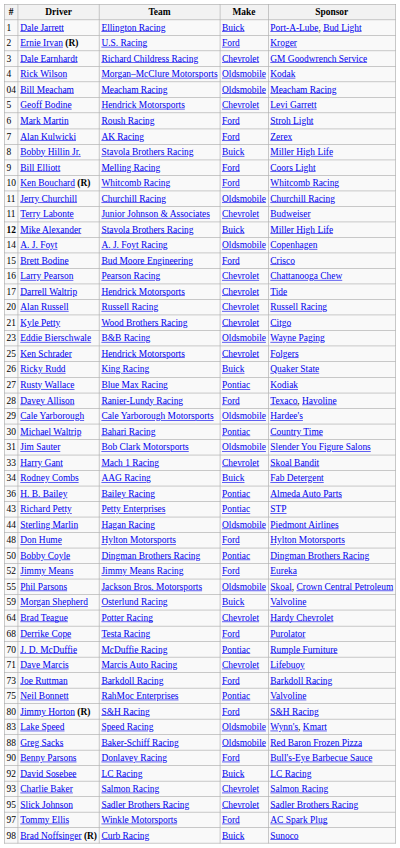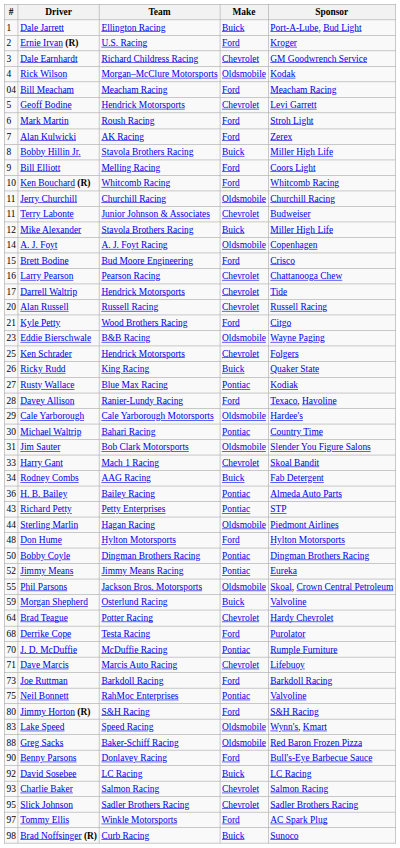 <table class="wikitable" style="font-size:95%">
 <tr>
 <th>#</th>
 <th>Driver</th>
 <th>Team</th>
 <th>Make</th>
 <th>Sponsor</th>
 </tr>
 <tr>
 <td>1</td>
 <td><a href='#'>Dale Jarrett</a></td>
 <td><a href='#'>Ellington Racing</a></td>
 <td><a href='#'>Buick</a></td>
 <td><a href='#'>Port-A-Lube</a>, <a href='#'>Bud Light</a></td>
 </tr>
 <tr>
 <td>2</td>
 <td><a href='#'>Ernie Irvan</a> <strong>(R)</strong></td>
 <td><a href='#'>U.S. Racing</a></td>
 <td><a href='#'>Ford</a></td>
 <td><a href='#'>Kroger</a></td>
 </tr>
 <tr>
 <td>3</td>
 <td><a href='#'>Dale Earnhardt</a></td>
 <td><a href='#'>Richard Childress Racing</a></td>
 <td><a href='#'>Chevrolet</a></td>
 <td><a href='#'>GM Goodwrench Service</a></td>
 </tr>
 <tr>
 <td>4</td>
 <td><a href='#'>Rick Wilson</a></td>
 <td><a href='#'>Morgan–McClure Motorsports</a></td>
 <td><a href='#'>Oldsmobile</a></td>
 <td><a href='#'>Kodak</a></td>
 </tr>
 <tr>
 <td>04</td>
 <td><a href='#'>Bill Meacham</a></td>
 <td><a href='#'>Meacham Racing</a></td>
-<td><a href='#'>Oldsmobile</a></td>
+<td><a href='#'>Ford</a></td>
 <td><a href='#'>Meacham Racing</a></td>
 </tr>
 <tr>
 <td>5</td>
 <td><a href='#'>Geoff Bodine</a></td>
 <td><a href='#'>Hendrick Motorsports</a></td>
 <td><a href='#'>Chevrolet</a></td>
 <td><a href='#'>Levi Garrett</a></td>
 </tr>
 <tr>
 <td>6</td>
 <td><a href='#'>Mark Martin</a></td>
 <td><a href='#'>Roush Racing</a></td>
 <td><a href='#'>Ford</a></td>
 <td><a href='#'>Stroh Light</a></td>
 </tr>
 <tr>
 <td>7</td>
 <td><a href='#'>Alan Kulwicki</a></td>
 <td><a href='#'>AK Racing</a></td>
 <td><a href='#'>Ford</a></td>
 <td><a href='#'>Zerex</a></td>
 </tr>
 <tr>
 <td>8</td>
 <td><a href='#'>Bobby Hillin Jr.</a></td>
 <td><a href='#'>Stavola Brothers Racing</a></td>
 <td><a href='#'>Buick</a></td>
 <td><a href='#'>Miller High Life</a></td>
 </tr>
 <tr>
 <td>9</td>
 <td><a href='#'>Bill Elliott</a></td>
 <td><a href='#'>Melling Racing</a></td>
 <td><a href='#'>Ford</a></td>
 <td><a href='#'>Coors Light</a></td>
 </tr>
 <tr>
 <td>10</td>
 <td><a href='#'>Ken Bouchard</a> <strong>(R)</strong></td>
 <td><a href='#'>Whitcomb Racing</a></td>
 <td><a href='#'>Ford</a></td>
 <td><a href='#'>Whitcomb Racing</a></td>
 </tr>
 <tr>
 <td>11</td>
 <td><a href='#'>Jerry Churchill</a></td>
 <td><a href='#'>Churchill Racing</a></td>
 <td><a href='#'>Oldsmobile</a></td>
 <td><a href='#'>Churchill Racing</a></td>
 </tr>
 <tr>
 <td>11</td>
 <td><a href='#'>Terry Labonte</a></td>
 <td><a href='#'>Junior Johnson & Associates</a></td>
 <td><a href='#'>Chevrolet</a></td>
 <td><a href='#'>Budweiser</a></td>
 </tr>
 <tr>
-<td><strong>12</strong></td>
+<td>12</td>
 <td><a href='#'>Mike Alexander</a></td>
 <td><a href='#'>Stavola Brothers Racing</a></td>
 <td><a href='#'>Buick</a></td>
 <td><a href='#'>Miller High Life</a></td>
 </tr>
 <tr>
 <td>14</td>
 <td><a href='#'>A. J. Foyt</a></td>
 <td><a href='#'>A. J. Foyt Racing</a></td>
 <td><a href='#'>Oldsmobile</a></td>
 <td><a href='#'>Copenhagen</a></td>
 </tr>
 <tr>
 <td>15</td>
 <td><a href='#'>Brett Bodine</a></td>
 <td><a href='#'>Bud Moore Engineering</a></td>
 <td><a href='#'>Ford</a></td>
 <td><a href='#'>Crisco</a></td>
 </tr>
 <tr>
 <td>16</td>
 <td><a href='#'>Larry Pearson</a></td>
 <td><a href='#'>Pearson Racing</a></td>
 <td><a href='#'>Chevrolet</a></td>
 <td><a href='#'>Chattanooga Chew</a></td>
 </tr>
 <tr>
 <td>17</td>
 <td><a href='#'>Darrell Waltrip</a></td>
 <td><a href='#'>Hendrick Motorsports</a></td>
 <td><a href='#'>Chevrolet</a></td>
 <td><a href='#'>Tide</a></td>
 </tr>
 <tr>
 <td>20</td>
 <td><a href='#'>Alan Russell</a></td>
 <td><a href='#'>Russell Racing</a></td>
 <td><a href='#'>Chevrolet</a></td>
 <td><a href='#'>Russell Racing</a></td>
 </tr>
 <tr>
 <td>21</td>
 <td><a href='#'>Kyle Petty</a></td>
 <td><a href='#'>Wood Brothers Racing</a></td>
-<td><a href='#'>Chevrolet</a></td>
+<td><a href='#'>Ford</a></td>
 <td><a href='#'>Citgo</a></td>
 </tr>
 <tr>
 <td>23</td>
 <td><a href='#'>Eddie Bierschwale</a></td>
 <td><a href='#'>B&B Racing</a></td>
 <td><a href='#'>Oldsmobile</a></td>
 <td><a href='#'>Wayne Paging</a></td>
 </tr>
 <tr>
 <td>25</td>
 <td><a href='#'>Ken Schrader</a></td>
 <td><a href='#'>Hendrick Motorsports</a></td>
 <td><a href='#'>Chevrolet</a></td>
 <td><a href='#'>Folgers</a></td>
 </tr>
 <tr>
 <td>26</td>
 <td><a href='#'>Ricky Rudd</a></td>
 <td><a href='#'>King Racing</a></td>
 <td><a href='#'>Buick</a></td>
 <td><a href='#'>Quaker State</a></td>
 </tr>
 <tr>
 <td>27</td>
 <td><a href='#'>Rusty Wallace</a></td>
 <td><a href='#'>Blue Max Racing</a></td>
 <td><a href='#'>Pontiac</a></td>
 <td><a href='#'>Kodiak</a></td>
 </tr>
 <tr>
 <td>28</td>
 <td><a href='#'>Davey Allison</a></td>
 <td><a href='#'>Ranier-Lundy Racing</a></td>
 <td><a href='#'>Ford</a></td>
 <td><a href='#'>Texaco</a>, <a href='#'>Havoline</a></td>
 </tr>
 <tr>
 <td>29</td>
 <td><a href='#'>Cale Yarborough</a></td>
 <td><a href='#'>Cale Yarborough Motorsports</a></td>
 <td><a href='#'>Oldsmobile</a></td>
 <td><a href='#'>Hardee's</a></td>
 </tr>
 <tr>
 <td>30</td>
 <td><a href='#'>Michael Waltrip</a></td>
 <td><a href='#'>Bahari Racing</a></td>
 <td><a href='#'>Pontiac</a></td>
 <td><a href='#'>Country Time</a></td>
 </tr>
 <tr>
 <td>31</td>
 <td><a href='#'>Jim Sauter</a></td>
 <td><a href='#'>Bob Clark Motorsports</a></td>
 <td><a href='#'>Oldsmobile</a></td>
 <td><a href='#'>Slender You Figure Salons</a></td>
 </tr>
 <tr>
 <td>33</td>
 <td><a href='#'>Harry Gant</a></td>
 <td><a href='#'>Mach 1 Racing</a></td>
 <td><a href='#'>Chevrolet</a></td>
 <td><a href='#'>Skoal Bandit</a></td>
 </tr>
 <tr>
 <td>34</td>
 <td><a href='#'>Rodney Combs</a></td>
 <td><a href='#'>AAG Racing</a></td>
 <td><a href='#'>Buick</a></td>
 <td><a href='#'>Fab Detergent</a></td>
 </tr>
 <tr>
 <td>36</td>
 <td><a href='#'>H. B. Bailey</a></td>
 <td><a href='#'>Bailey Racing</a></td>
 <td><a href='#'>Pontiac</a></td>
 <td><a href='#'>Almeda Auto Parts</a></td>
 </tr>
 <tr>
 <td>43</td>
 <td><a href='#'>Richard Petty</a></td>
 <td><a href='#'>Petty Enterprises</a></td>
 <td><a href='#'>Pontiac</a></td>
 <td><a href='#'>STP</a></td>
 </tr>
 <tr>
 <td>44</td>
 <td><a href='#'>Sterling Marlin</a></td>
 <td><a href='#'>Hagan Racing</a></td>
 <td><a href='#'>Oldsmobile</a></td>
 <td><a href='#'>Piedmont Airlines</a></td>
 </tr>
 <tr>
 <td>48</td>
 <td><a href='#'>Don Hume</a></td>
 <td><a href='#'>Hylton Motorsports</a></td>
 <td><a href='#'>Ford</a></td>
 <td><a href='#'>Hylton Motorsports</a></td>
 </tr>
 <tr>
 <td>50</td>
 <td><a href='#'>Bobby Coyle</a></td>
 <td><a href='#'>Dingman Brothers Racing</a></td>
 <td><a href='#'>Pontiac</a></td>
 <td><a href='#'>Dingman Brothers Racing</a></td>
 </tr>
 <tr>
 <td>52</td>
 <td><a href='#'>Jimmy Means</a></td>
 <td><a href='#'>Jimmy Means Racing</a></td>
-<td><a href='#'>Ford</a></td>
+<td><a href='#'>Pontiac</a></td>
 <td><a href='#'>Eureka</a></td>
 </tr>
 <tr>
 <td>55</td>
 <td><a href='#'>Phil Parsons</a></td>
 <td><a href='#'>Jackson Bros. Motorsports</a></td>
 <td><a href='#'>Oldsmobile</a></td>
 <td><a href='#'>Skoal</a>, <a href='#'>Crown Central Petroleum</a></td>
 </tr>
 <tr>
 <td>59</td>
 <td><a href='#'>Morgan Shepherd</a></td>
 <td><a href='#'>Osterlund Racing</a></td>
 <td><a href='#'>Buick</a></td>
 <td><a href='#'>Valvoline</a></td>
 </tr>
 <tr>
 <td>64</td>
 <td><a href='#'>Brad Teague</a></td>
 <td><a href='#'>Potter Racing</a></td>
 <td><a href='#'>Chevrolet</a></td>
 <td><a href='#'>Hardy Chevrolet</a></td>
 </tr>
 <tr>
 <td>68</td>
 <td><a href='#'>Derrike Cope</a></td>
 <td><a href='#'>Testa Racing</a></td>
 <td><a href='#'>Ford</a></td>
 <td><a href='#'>Purolator</a></td>
 </tr>
 <tr>
 <td>70</td>
 <td><a href='#'>J. D. McDuffie</a></td>
 <td><a href='#'>McDuffie Racing</a></td>
 <td><a href='#'>Pontiac</a></td>
 <td><a href='#'>Rumple Furniture</a></td>
 </tr>
 <tr>
 <td>71</td>
 <td><a href='#'>Dave Marcis</a></td>
 <td><a href='#'>Marcis Auto Racing</a></td>
 <td><a href='#'>Chevrolet</a></td>
 <td><a href='#'>Lifebuoy</a></td>
 </tr>
 <tr>
 <td>73</td>
 <td><a href='#'>Joe Ruttman</a></td>
 <td><a href='#'>Barkdoll Racing</a></td>
 <td><a href='#'>Ford</a></td>
 <td><a href='#'>Barkdoll Racing</a></td>
 </tr>
 <tr>
 <td>75</td>
 <td><a href='#'>Neil Bonnett</a></td>
 <td><a href='#'>RahMoc Enterprises</a></td>
 <td><a href='#'>Pontiac</a></td>
 <td><a href='#'>Valvoline</a></td>
 </tr>
 <tr>
 <td>80</td>
 <td><a href='#'>Jimmy Horton</a> <strong>(R)</strong></td>
 <td><a href='#'>S&H Racing</a></td>
 <td><a href='#'>Ford</a></td>
 <td><a href='#'>S&H Racing</a></td>
 </tr>
 <tr>
 <td>83</td>
 <td><a href='#'>Lake Speed</a></td>
 <td><a href='#'>Speed Racing</a></td>
 <td><a href='#'>Oldsmobile</a></td>
 <td><a href='#'>Wynn's</a>, <a href='#'>Kmart</a></td>
 </tr>
 <tr>
 <td>88</td>
 <td><a href='#'>Greg Sacks</a></td>
 <td><a href='#'>Baker-Schiff Racing</a></td>
 <td><a href='#'>Oldsmobile</a></td>
 <td><a href='#'>Red Baron Frozen Pizza</a></td>
 </tr>
 <tr>
 <td>90</td>
 <td><a href='#'>Benny Parsons</a></td>
 <td><a href='#'>Donlavey Racing</a></td>
 <td><a href='#'>Ford</a></td>
 <td><a href='#'>Bull's-Eye Barbecue Sauce</a></td>
 </tr>
 <tr>
 <td>92</td>
 <td><a href='#'>David Sosebee</a></td>
 <td><a href='#'>LC Racing</a></td>
 <td><a href='#'>Buick</a></td>
 <td><a href='#'>LC Racing</a></td>
 </tr>
 <tr>
 <td>93</td>
 <td><a href='#'>Charlie Baker</a></td>
 <td><a href='#'>Salmon Racing</a></td>
 <td><a href='#'>Chevrolet</a></td>
 <td><a href='#'>Salmon Racing</a></td>
 </tr>
 <tr>
 <td>95</td>
 <td><a href='#'>Slick Johnson</a></td>
 <td><a href='#'>Sadler Brothers Racing</a></td>
 <td><a href='#'>Chevrolet</a></td>
 <td><a href='#'>Sadler Brothers Racing</a></td>
 </tr>
 <tr>
 <td>97</td>
 <td><a href='#'>Tommy Ellis</a></td>
 <td><a href='#'>Winkle Motorsports</a></td>
 <td><a href='#'>Ford</a></td>
 <td><a href='#'>AC Spark Plug</a></td>
 </tr>
 <tr>
 <td>98</td>
 <td><a href='#'>Brad Noffsinger</a> <strong>(R)</strong></td>
 <td><a href='#'>Curb Racing</a></td>
 <td><a href='#'>Buick</a></td>
 <td><a href='#'>Sunoco</a></td>
 </tr>
 </table>
